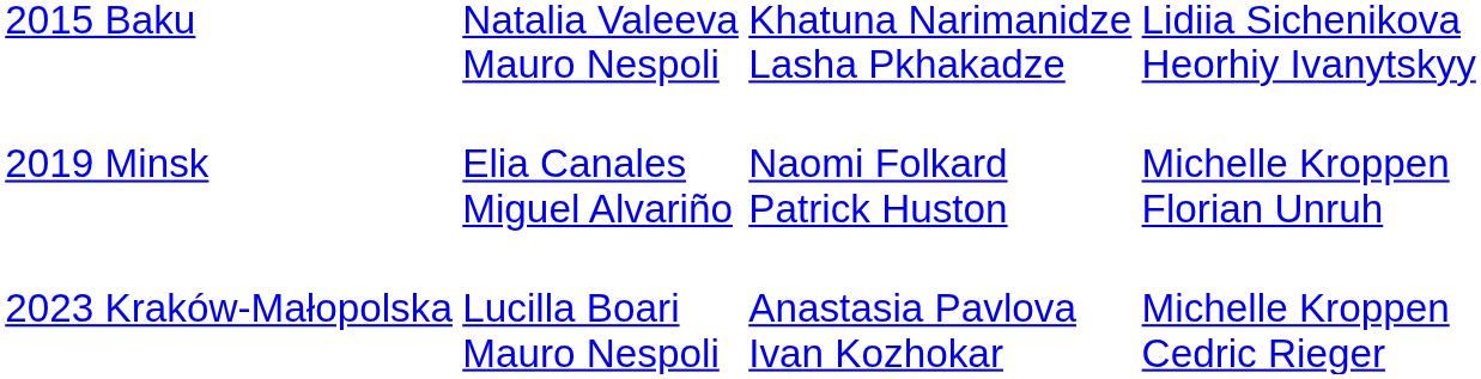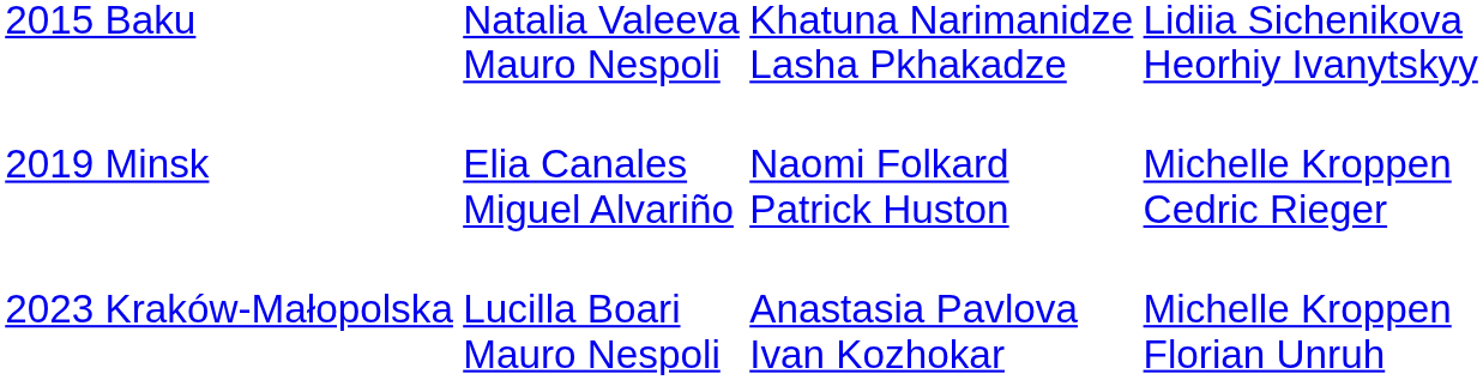 <table>
 <tr valign="center">
 <td><a href='#'>2015 Baku</a><br></td>
 <td><br><a href='#'>Natalia Valeeva</a><br><a href='#'>Mauro Nespoli</a></td>
 <td><br><a href='#'>Khatuna Narimanidze</a><br><a href='#'>Lasha Pkhakadze</a></td>
 <td><br><a href='#'>Lidiia Sichenikova</a><br><a href='#'>Heorhiy Ivanytskyy</a></td>
 </tr>
 <tr valign="center">
 <td><a href='#'>2019 Minsk</a><br></td>
 <td><br><a href='#'>Elia Canales</a><br><a href='#'>Miguel Alvariño</a></td>
 <td><br><a href='#'>Naomi Folkard</a><br><a href='#'>Patrick Huston</a></td>
-<td><br><a href='#'>Michelle Kroppen</a><br><a href='#'>Florian Unruh</a></td>
+<td><br><a href='#'>Michelle Kroppen</a><br><a href='#'>Cedric Rieger</a></td>
 </tr>
 <tr valign="center">
 <td><a href='#'>2023 Kraków-Małopolska</a><br></td>
 <td><br><a href='#'>Lucilla Boari</a><br><a href='#'>Mauro Nespoli</a></td>
 <td><br><a href='#'>Anastasia Pavlova</a><br><a href='#'>Ivan Kozhokar</a></td>
-<td><br><a href='#'>Michelle Kroppen</a><br><a href='#'>Cedric Rieger</a></td>
+<td><br><a href='#'>Michelle Kroppen</a><br><a href='#'>Florian Unruh</a></td>
 </tr>
 </table>
